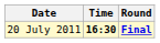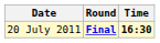 <table class="wikitable">
 <tr>
 <th>Date</th>
+<th>Round</th>
 <th>Time</th>
-<th>Round</th>
 </tr>
 <tr style=background:lemonchiffon>
 <td>20 July 2011</td>
+<td><strong><a href='#'>Final</a></strong></td>
 <td><strong>16:30</strong></td>
-<td><strong><a href='#'>Final</a></strong></td>
 </tr>
 </table>
